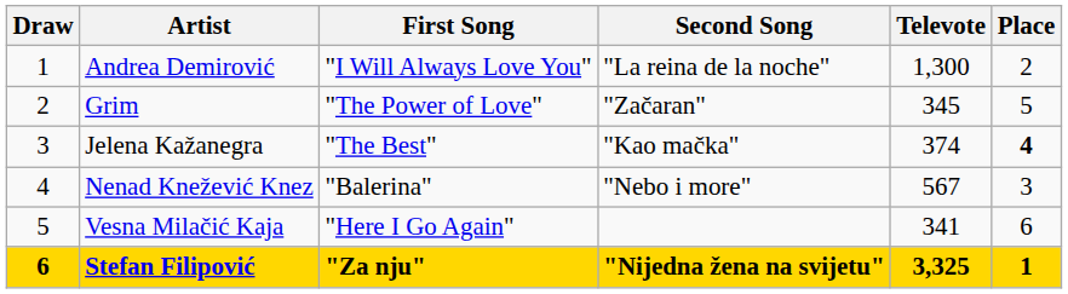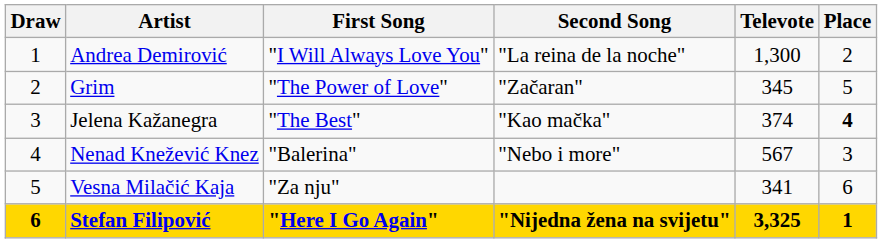 <table class="sortable wikitable" style="margin: 1em auto 1em auto; text-align:center">
 <tr>
 <th>Draw</th>
 <th>Artist</th>
 <th><strong>First Song</strong> </th>
 <th><strong>Second Song</strong> </th>
 <th>Televote</th>
 <th>Place</th>
 </tr>
 <tr>
 <td>1</td>
 <td align="left"><a href='#'>Andrea Demirović</a></td>
 <td align="left">"<a href='#'>I Will Always Love You</a>" </td>
 <td align="left">"La reina de la noche" </td>
 <td>1,300</td>
 <td>2</td>
 </tr>
 <tr>
 <td>2</td>
 <td align="left"><a href='#'>Grim</a></td>
 <td align="left">"<a href='#'>The Power of Love</a>" </td>
 <td align="left">"Začaran" </td>
 <td>345</td>
 <td>5</td>
 </tr>
 <tr>
 <td>3</td>
 <td align="left">Jelena Kažanegra</td>
 <td align="left">"<a href='#'>The Best</a>" </td>
 <td align="left">"Kao mačka" </td>
 <td>374</td>
 <td><strong>4</strong></td>
 </tr>
 <tr>
 <td>4</td>
 <td align="left"><a href='#'>Nenad Knežević Knez</a></td>
 <td align="left">"Balerina" </td>
 <td align="left">"Nebo i more" </td>
 <td>567</td>
 <td>3</td>
 </tr>
 <tr>
 <td>5</td>
 <td align="left"><a href='#'>Vesna Milačić Kaja</a></td>
-<td align="left">"<a href='#'>Here I Go Again</a>" </td>
+<td align="left">"Za nju" </td>
 <td></td>
 <td>341</td>
 <td>6</td>
 </tr>
 <tr style="font-weight:bold; background:gold;">
 <td>6</td>
 <td align="left"><a href='#'>Stefan Filipović</a></td>
-<td align="left">"Za nju" </td>
+<td align="left">"<a href='#'>Here I Go Again</a>" </td>
 <td align="left">"Nijedna žena na svijetu" </td>
 <td>3,325</td>
 <td>1</td>
 </tr>
 </table>
